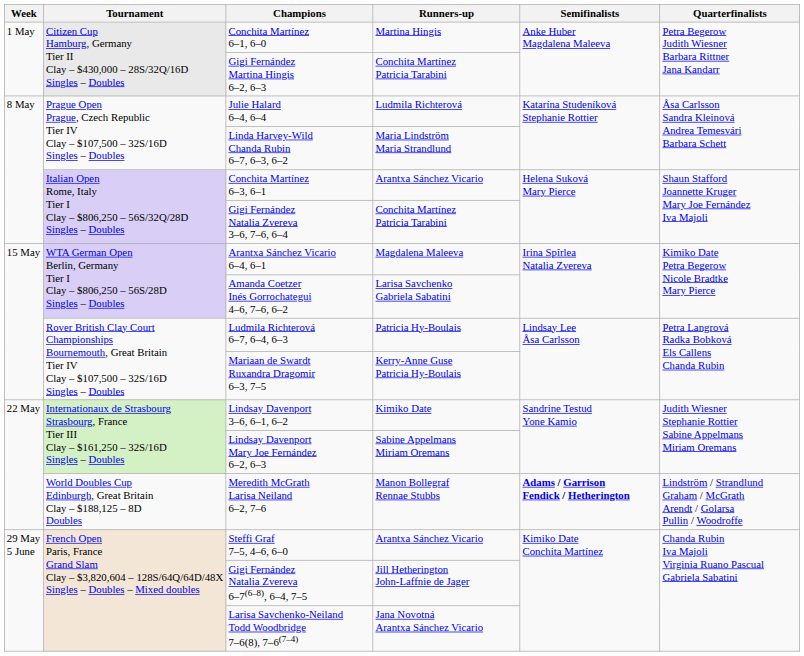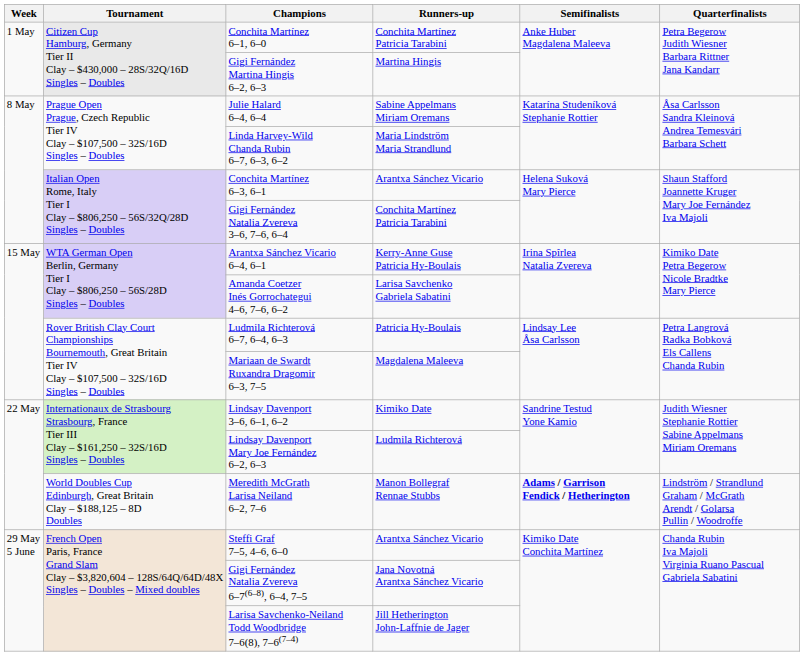 <table class=wikitable style=font-size:95%>
 <tr>
 <th style="width:48px;">Week</th>
 <th style="width:250px;">Tournament</th>
 <th style="width:200px;">Champions</th>
 <th style="width:200px;">Runners-up</th>
 <th style="width:190px;">Semifinalists</th>
 <th style="width:190px;">Quarterfinalists</th>
 </tr>
 <tr valign=top>
 <td rowspan=2>1 May</td>
 <td rowspan=2 style=background:#e9e9e9;><a href='#'>Citizen Cup</a><br> <a href='#'>Hamburg</a>, Germany <br> Tier II<br> Clay – $430,000 – 28S/32Q/16D <br><a href='#'>Singles</a> – <a href='#'>Doubles</a></td>
 <td> <a href='#'>Conchita Martínez</a><br>6–1, 6–0</td>
-<td> <a href='#'>Martina Hingis</a></td>
+<td> <a href='#'>Conchita Martínez</a><br> <a href='#'>Patricia Tarabini</a></td>
 <td rowspan=2>  <a href='#'>Anke Huber</a><br> <a href='#'>Magdalena Maleeva</a></td>
 <td rowspan=2> <a href='#'>Petra Begerow</a><br> <a href='#'>Judith Wiesner</a><br> <a href='#'>Barbara Rittner</a><br> <a href='#'>Jana Kandarr</a></td>
 </tr>
 <tr valign=top>
 <td> <a href='#'>Gigi Fernández</a><br> <a href='#'>Martina Hingis</a><br>6–2, 6–3</td>
-<td> <a href='#'>Conchita Martínez</a><br> <a href='#'>Patricia Tarabini</a></td>
+<td> <a href='#'>Martina Hingis</a></td>
 </tr>
 <tr valign=top>
 <td rowspan=4>8 May</td>
 <td rowspan=2><a href='#'>Prague Open</a><br> <a href='#'>Prague</a>, Czech Republic <br> Tier IV<br> Clay – $107,500 – 32S/16D <br><a href='#'>Singles</a> – <a href='#'>Doubles</a></td>
 <td> <a href='#'>Julie Halard</a><br>6–4, 6–4</td>
-<td> <a href='#'>Ludmila Richterová</a></td>
+<td> <a href='#'>Sabine Appelmans</a><br> <a href='#'>Miriam Oremans</a></td>
 <td rowspan=2>  <a href='#'>Katarína Studeníková</a><br> <a href='#'>Stephanie Rottier</a></td>
 <td rowspan=2> <a href='#'>Åsa Carlsson</a><br> <a href='#'>Sandra Kleinová</a><br> <a href='#'>Andrea Temesvári</a><br> <a href='#'>Barbara Schett</a></td>
 </tr>
 <tr valign=top>
 <td> <a href='#'>Linda Harvey-Wild</a><br> <a href='#'>Chanda Rubin</a><br>6–7, 6–3, 6–2</td>
 <td> <a href='#'>Maria Lindström</a><br>  <a href='#'>Maria Strandlund</a></td>
 </tr>
 <tr valign=top>
 <td rowspan=2  style=background:#d8cef6;><a href='#'>Italian Open</a><br> Rome, Italy <br> Tier I <br> Clay – $806,250 – 56S/32Q/28D<br><a href='#'>Singles</a> – <a href='#'>Doubles</a></td>
 <td> <a href='#'>Conchita Martínez</a><br>6–3, 6–1</td>
 <td> <a href='#'>Arantxa Sánchez Vicario</a></td>
 <td rowspan=2>  <a href='#'>Helena Suková</a><br> <a href='#'>Mary Pierce</a></td>
 <td rowspan=2> <a href='#'>Shaun Stafford</a><br> <a href='#'>Joannette Kruger</a><br> <a href='#'>Mary Joe Fernández</a><br> <a href='#'>Iva Majoli</a></td>
 </tr>
 <tr valign=top>
 <td> <a href='#'>Gigi Fernández</a><br> <a href='#'>Natalia Zvereva</a><br> 3–6, 7–6, 6–4</td>
 <td> <a href='#'>Conchita Martínez</a> <br> <a href='#'>Patricia Tarabini</a></td>
 </tr>
 <tr valign=top>
 <td rowspan=4>15 May</td>
 <td rowspan=2  style=background:#d8cef6;><a href='#'>WTA German Open</a><br> Berlin, Germany <br> Tier I<br> Clay – $806,250 – 56S/28D <br><a href='#'>Singles</a> – <a href='#'>Doubles</a></td>
 <td> <a href='#'>Arantxa Sánchez Vicario</a><br>6–4, 6–1</td>
-<td> <a href='#'>Magdalena Maleeva</a></td>
+<td> <a href='#'>Kerry-Anne Guse</a><br> <a href='#'>Patricia Hy-Boulais</a></td>
 <td rowspan=2>  <a href='#'>Irina Spîrlea</a><br> <a href='#'>Natalia Zvereva</a></td>
 <td rowspan=2> <a href='#'>Kimiko Date</a><br> <a href='#'>Petra Begerow</a><br> <a href='#'>Nicole Bradtke</a><br> <a href='#'>Mary Pierce</a></td>
 </tr>
 <tr valign=top>
 <td> <a href='#'>Amanda Coetzer</a><br> <a href='#'>Inés Gorrochategui</a><br> 4–6, 7–6, 6–2</td>
 <td> <a href='#'>Larisa Savchenko</a><br> <a href='#'>Gabriela Sabatini</a></td>
 </tr>
 <tr valign=top>
 <td rowspan=2><a href='#'>Rover British Clay Court Championships</a><br> <a href='#'>Bournemouth</a>, Great Britain<br> Tier IV<br> Clay – $107,500 – 32S/16D <br><a href='#'>Singles</a> – <a href='#'>Doubles</a></td>
 <td> <a href='#'>Ludmila Richterová</a><br>6–7, 6–4, 6–3</td>
 <td> <a href='#'>Patricia Hy-Boulais</a></td>
 <td rowspan=2>  <a href='#'>Lindsay Lee</a><br> <a href='#'>Åsa Carlsson</a></td>
 <td rowspan=2> <a href='#'>Petra Langrová</a><br> <a href='#'>Radka Bobková</a><br> <a href='#'>Els Callens</a><br> <a href='#'>Chanda Rubin</a></td>
 </tr>
 <tr valign=top>
 <td> <a href='#'>Mariaan de Swardt</a><br> <a href='#'>Ruxandra Dragomir</a><br>6–3, 7–5</td>
-<td> <a href='#'>Kerry-Anne Guse</a><br> <a href='#'>Patricia Hy-Boulais</a></td>
+<td> <a href='#'>Magdalena Maleeva</a></td>
 </tr>
 <tr valign=top>
 <td rowspan=3>22 May</td>
 <td rowspan=2 style=background:#d4f1c5;><a href='#'>Internationaux de Strasbourg</a><br> <a href='#'>Strasbourg</a>, France <br> Tier III<br> Clay – $161,250 – 32S/16D <br><a href='#'>Singles</a> – <a href='#'>Doubles</a></td>
 <td> <a href='#'>Lindsay Davenport</a><br>3–6, 6–1, 6–2</td>
 <td> <a href='#'>Kimiko Date</a></td>
 <td rowspan=2>  <a href='#'>Sandrine Testud</a><br> <a href='#'>Yone Kamio</a></td>
 <td rowspan=2> <a href='#'>Judith Wiesner</a><br> <a href='#'>Stephanie Rottier</a><br> <a href='#'>Sabine Appelmans</a><br> <a href='#'>Miriam Oremans</a></td>
 </tr>
 <tr valign=top>
 <td> <a href='#'>Lindsay Davenport</a><br> <a href='#'>Mary Joe Fernández</a><br>6–2, 6–3</td>
-<td> <a href='#'>Sabine Appelmans</a><br> <a href='#'>Miriam Oremans</a></td>
+<td> <a href='#'>Ludmila Richterová</a></td>
 </tr>
 <tr valign=top>
 <td rowspan=1><a href='#'>World Doubles Cup</a><br> <a href='#'>Edinburgh</a>, Great Britain<br>Clay – $188,125 – 8D<br><a href='#'>Doubles</a></td>
 <td> <a href='#'>Meredith McGrath</a> <br>  <a href='#'>Larisa Neiland</a><br>6–2, 7–6</td>
 <td> <a href='#'>Manon Bollegraf</a> <br>  <a href='#'>Rennae Stubbs</a></td>
 <td><strong> <a href='#'>Adams</a> / <a href='#'>Garrison</a><br> <a href='#'>Fendick</a> /  <a href='#'>Hetherington</a></strong></td>
 <td> <a href='#'>Lindström</a> /  <a href='#'>Strandlund</a><br> <a href='#'>Graham</a> /  <a href='#'>McGrath</a><br> <a href='#'>Arendt</a> /  <a href='#'>Golarsa</a><br> <a href='#'>Pullin</a> /  <a href='#'>Woodroffe</a></td>
 </tr>
 <tr valign=top>
 <td rowspan=3>29 May<br>5 June</td>
 <td rowspan=3 bgcolor="#F3E6D7"><a href='#'>French Open</a><br> Paris, France <br> <a href='#'>Grand Slam</a><br> Clay – $3,820,604 – 128S/64Q/64D/48X <br><a href='#'>Singles</a> – <a href='#'>Doubles</a> – <a href='#'>Mixed doubles</a></td>
 <td> <a href='#'>Steffi Graf</a><br>7–5, 4–6, 6–0</td>
 <td> <a href='#'>Arantxa Sánchez Vicario</a></td>
 <td rowspan=3>  <a href='#'>Kimiko Date</a><br> <a href='#'>Conchita Martínez</a></td>
 <td rowspan=3> <a href='#'>Chanda Rubin</a><br> <a href='#'>Iva Majoli</a><br> <a href='#'>Virginia Ruano Pascual</a><br> <a href='#'>Gabriela Sabatini</a></td>
 </tr>
 <tr valign=top>
 <td> <a href='#'>Gigi Fernández</a><br> <a href='#'>Natalia Zvereva</a><br>6–7<sup>(6–8)</sup>, 6–4, 7–5</td>
-<td> <a href='#'>Jill Hetherington</a><br> <a href='#'>John-Laffnie de Jager</a></td>
+<td> <a href='#'>Jana Novotná</a><br> <a href='#'>Arantxa Sánchez Vicario</a></td>
 </tr>
 <tr valign=top>
 <td> <a href='#'>Larisa Savchenko-Neiland</a><br> <a href='#'>Todd Woodbridge</a><br>7–6(8), 7–6<sup>(7–4)</sup></td>
-<td> <a href='#'>Jana Novotná</a><br> <a href='#'>Arantxa Sánchez Vicario</a></td>
+<td> <a href='#'>Jill Hetherington</a><br> <a href='#'>John-Laffnie de Jager</a></td>
 </tr>
 </table>
